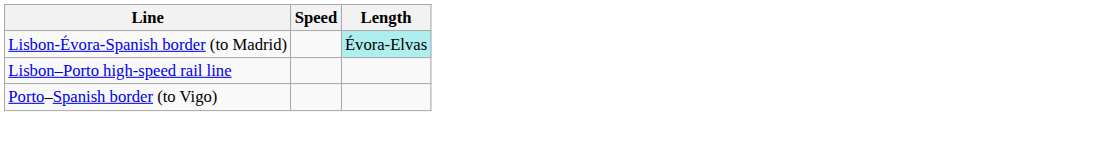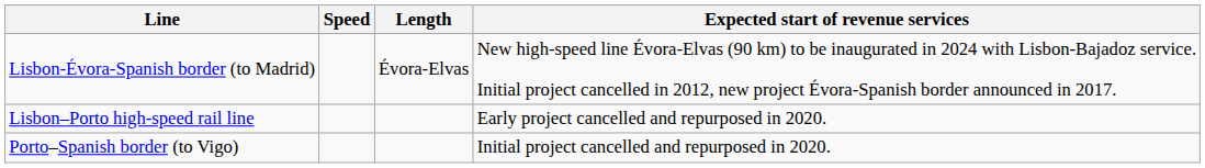 <table class="wikitable">
 <tr>
 <th>Line</th>
 <th>Speed</th>
 <th>Length</th>
+<th>Expected start of revenue services</th>
 </tr>
 <tr>
 <td><a href='#'>Lisbon-Évora-Spanish border</a> (to Madrid)</td>
 <td></td>
-<td style="background: paleturquoise;"> Évora-Elvas</td>
+<td> Évora-Elvas</td>
+<td>New high-speed line Évora-Elvas (90 km) to be inaugurated in 2024 with Lisbon-Bajadoz service.<br><br>Initial project cancelled in 2012, new project Évora-Spanish border announced in 2017.</td>
 </tr>
 <tr>
 <td><a href='#'>Lisbon–Porto high-speed rail line</a></td>
 <td></td>
 <td></td>
+<td>Early project cancelled and repurposed in 2020.</td>
 </tr>
 <tr>
 <td><a href='#'>Porto</a>–<a href='#'>Spanish border</a> (to Vigo)</td>
 <td></td>
 <td></td>
+<td>Initial project cancelled and repurposed in 2020.</td>
 </tr>
 </table>
